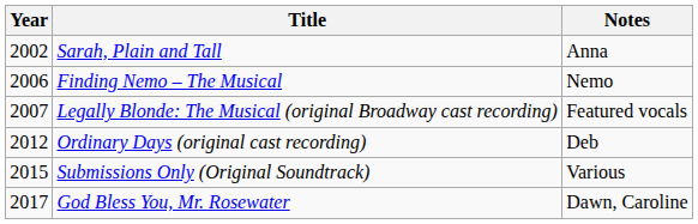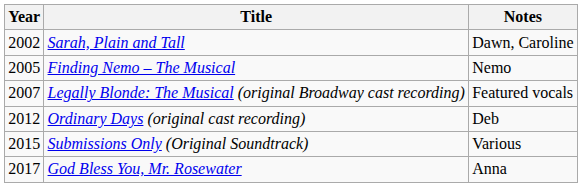 <table class="wikitable">
 <tr>
 <th>Year</th>
 <th>Title</th>
 <th>Notes</th>
 </tr>
 <tr>
 <td>2002</td>
 <td><em><a href='#'>Sarah, Plain and Tall</a></em></td>
-<td>Anna</td>
+<td>Dawn, Caroline</td>
 </tr>
 <tr>
-<td>2006</td>
+<td>2005</td>
 <td><em><a href='#'>Finding Nemo – The Musical</a></em></td>
 <td>Nemo</td>
 </tr>
 <tr>
 <td>2007</td>
 <td><em><a href='#'>Legally Blonde: The Musical</a> (original Broadway cast recording)</em></td>
 <td>Featured vocals</td>
 </tr>
 <tr>
 <td>2012</td>
 <td><em><a href='#'>Ordinary Days</a> (original cast recording)</em></td>
 <td>Deb</td>
 </tr>
 <tr>
 <td>2015</td>
 <td><em><a href='#'>Submissions Only</a> (Original Soundtrack)</em></td>
 <td>Various</td>
 </tr>
 <tr>
 <td>2017</td>
 <td><em><a href='#'>God Bless You, Mr. Rosewater</a></em></td>
-<td>Dawn, Caroline</td>
+<td>Anna</td>
 </tr>
 </table>
